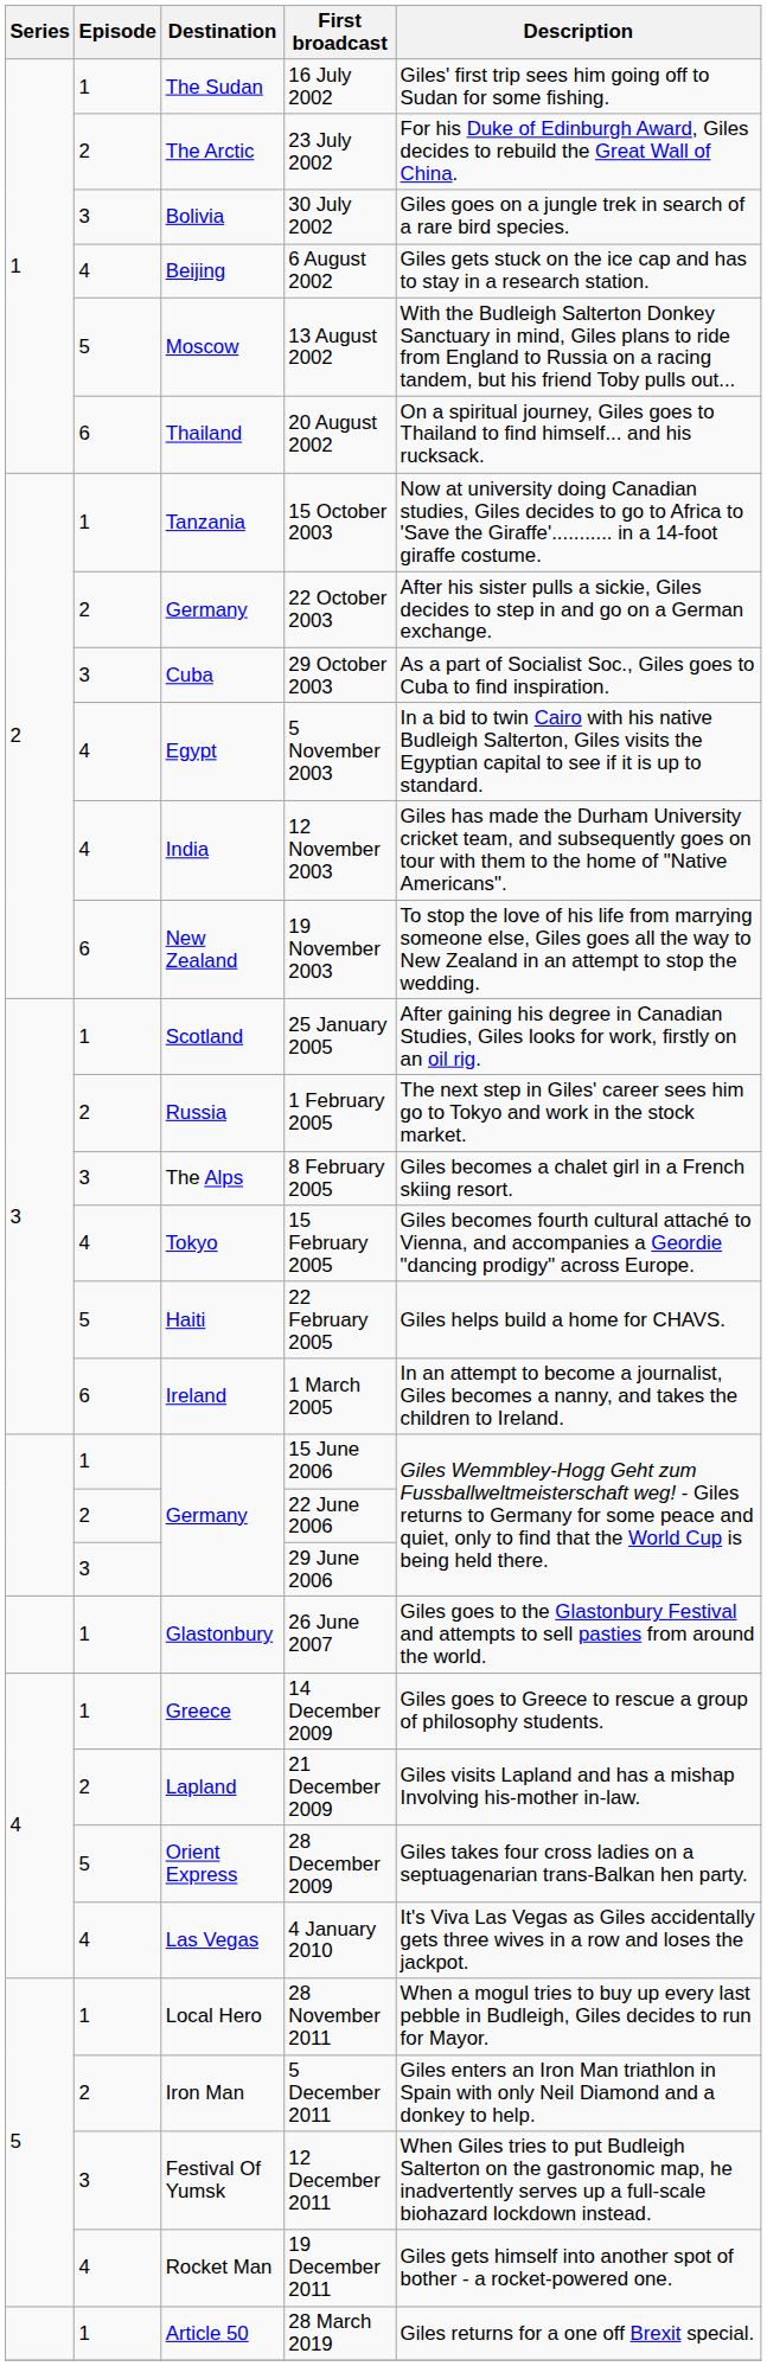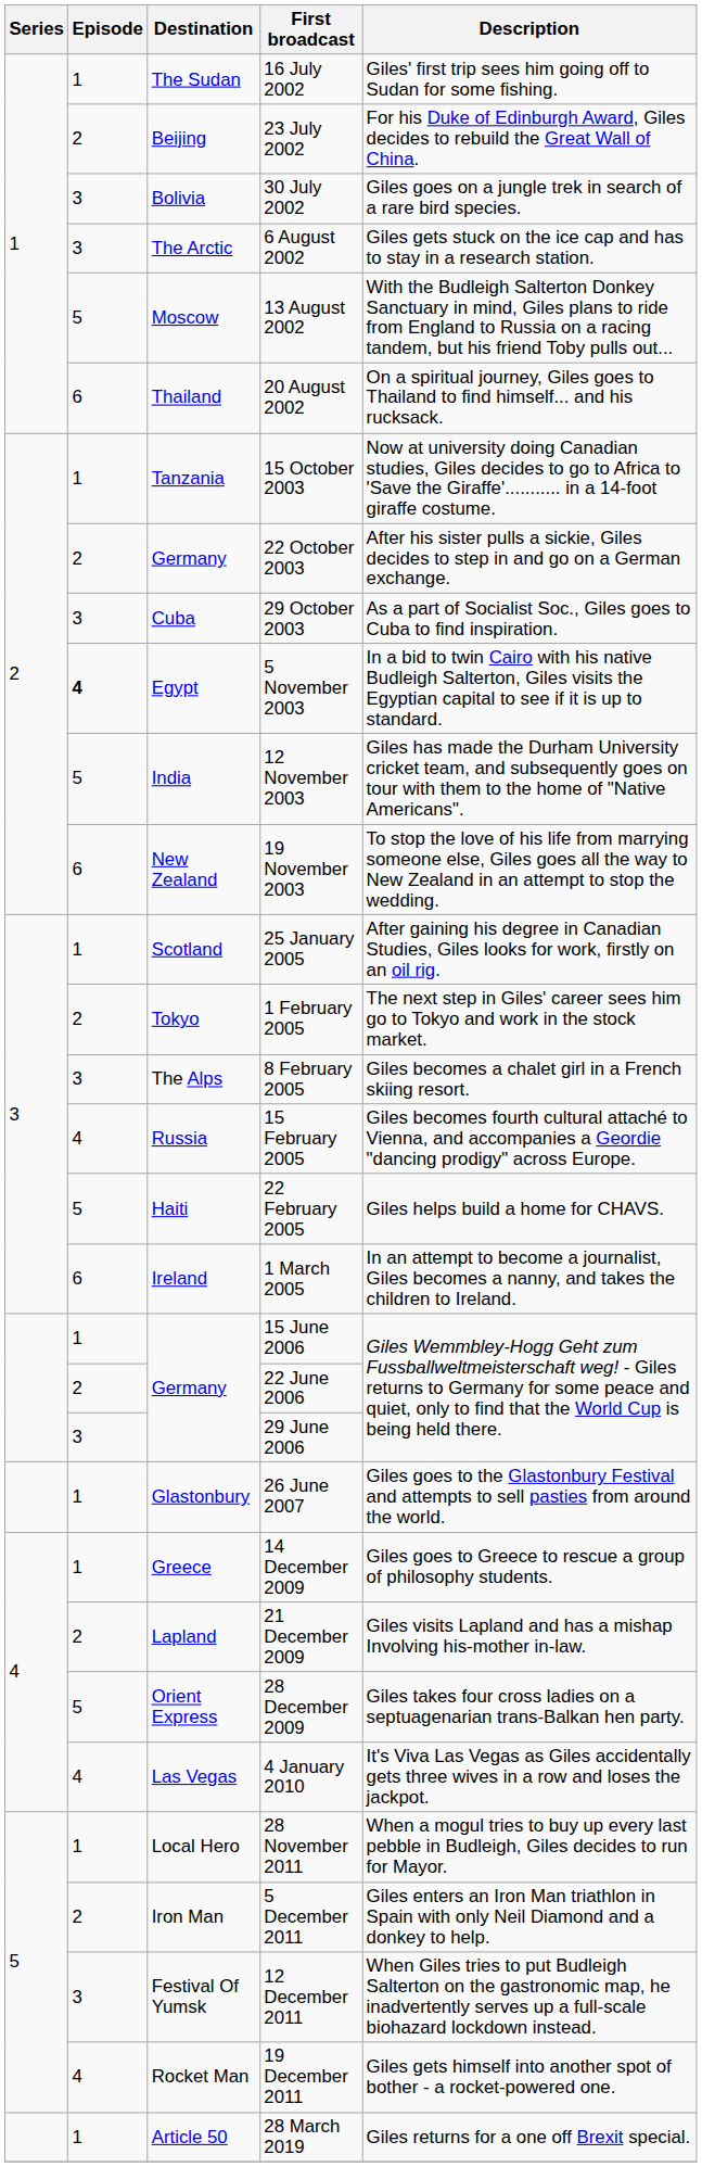 <table class="wikitable">
 <tr>
 <th>Series</th>
 <th>Episode</th>
 <th>Destination</th>
 <th>First broadcast</th>
 <th>Description</th>
 </tr>
 <tr>
 <td rowspan="6">1</td>
 <td>1</td>
 <td><a href='#'>The Sudan</a></td>
 <td>16 July 2002</td>
 <td>Giles' first trip sees him going off to Sudan for some fishing.</td>
 </tr>
 <tr>
 <td>2</td>
-<td><a href='#'>The Arctic</a></td>
+<td><a href='#'>Beijing</a></td>
 <td>23 July 2002</td>
 <td>For his <a href='#'>Duke of Edinburgh Award</a>, Giles decides to rebuild the <a href='#'>Great Wall of China</a>.</td>
 </tr>
 <tr>
 <td>3</td>
 <td><a href='#'>Bolivia</a></td>
 <td>30 July 2002</td>
 <td>Giles goes on a jungle trek in search of a rare bird species.</td>
 </tr>
 <tr>
-<td>4</td>
-<td><a href='#'>Beijing</a></td>
+<td>3</td>
+<td><a href='#'>The Arctic</a></td>
 <td>6 August 2002</td>
 <td>Giles gets stuck on the ice cap and has to stay in a research station.</td>
 </tr>
 <tr>
 <td>5</td>
 <td><a href='#'>Moscow</a></td>
 <td>13 August 2002</td>
 <td>With the Budleigh Salterton Donkey Sanctuary in mind, Giles plans to ride from England to Russia on a racing tandem, but his friend Toby pulls out...</td>
 </tr>
 <tr>
 <td>6</td>
 <td><a href='#'>Thailand</a></td>
 <td>20 August 2002</td>
 <td>On a spiritual journey, Giles goes to Thailand to find himself... and his rucksack.</td>
 </tr>
 <tr>
 <td rowspan="6">2</td>
 <td>1</td>
 <td><a href='#'>Tanzania</a></td>
 <td>15 October 2003</td>
 <td>Now at university doing Canadian studies, Giles decides to go to Africa to 'Save the Giraffe'........... in a 14-foot giraffe costume.</td>
 </tr>
 <tr>
 <td>2</td>
 <td><a href='#'>Germany</a></td>
 <td>22 October 2003</td>
 <td>After his sister pulls a sickie, Giles decides to step in and go on a German exchange.</td>
 </tr>
 <tr>
 <td>3</td>
 <td><a href='#'>Cuba</a></td>
 <td>29 October 2003</td>
 <td>As a part of Socialist Soc., Giles goes to Cuba to find inspiration.</td>
 </tr>
 <tr>
-<td>4</td>
+<td><strong>4</strong></td>
 <td><a href='#'>Egypt</a></td>
 <td>5 November 2003</td>
 <td>In a bid to twin <a href='#'>Cairo</a> with his native Budleigh Salterton, Giles visits the Egyptian capital to see if it is up to standard.</td>
 </tr>
 <tr>
-<td>4</td>
+<td>5</td>
 <td><a href='#'>India</a></td>
 <td>12 November 2003</td>
 <td>Giles has made the Durham University cricket team, and subsequently goes on tour with them to the home of "Native Americans".</td>
 </tr>
 <tr>
 <td>6</td>
 <td><a href='#'>New Zealand</a></td>
 <td>19 November 2003</td>
 <td>To stop the love of his life from marrying someone else, Giles goes all the way to New Zealand in an attempt to stop the wedding.</td>
 </tr>
 <tr>
 <td rowspan="6">3</td>
 <td>1</td>
 <td><a href='#'>Scotland</a></td>
 <td>25 January 2005</td>
 <td>After gaining his degree in Canadian Studies, Giles looks for work, firstly on an <a href='#'>oil rig</a>.</td>
 </tr>
 <tr>
 <td>2</td>
-<td><a href='#'>Russia</a></td>
+<td><a href='#'>Tokyo</a></td>
 <td>1 February 2005</td>
 <td>The next step in Giles' career sees him go to Tokyo and work in the stock market.</td>
 </tr>
 <tr>
 <td>3</td>
 <td>The <a href='#'>Alps</a></td>
 <td>8 February 2005</td>
 <td>Giles becomes a chalet girl in a French skiing resort.</td>
 </tr>
 <tr>
 <td>4</td>
-<td><a href='#'>Tokyo</a></td>
+<td><a href='#'>Russia</a></td>
 <td>15 February 2005</td>
 <td>Giles becomes fourth cultural attaché to Vienna, and accompanies a <a href='#'>Geordie</a> "dancing prodigy" across Europe.</td>
 </tr>
 <tr>
 <td>5</td>
 <td><a href='#'>Haiti</a></td>
 <td>22 February 2005</td>
 <td>Giles helps build a home for CHAVS.</td>
 </tr>
 <tr>
 <td>6</td>
 <td><a href='#'>Ireland</a></td>
 <td>1 March 2005</td>
 <td>In an attempt to become a journalist, Giles becomes a nanny, and takes the children to Ireland.</td>
 </tr>
 <tr>
 <td rowspan="3"></td>
 <td>1</td>
 <td rowspan="3"><a href='#'>Germany</a></td>
 <td>15 June 2006</td>
 <td rowspan="3"><em>Giles Wemmbley-Hogg Geht zum Fussballweltmeisterschaft weg!</em> - Giles returns to Germany for some peace and quiet, only to find that the <a href='#'>World Cup</a> is being held there.</td>
 </tr>
 <tr>
 <td>2</td>
 <td>22 June 2006</td>
 </tr>
 <tr>
 <td>3</td>
 <td>29 June 2006</td>
 </tr>
 <tr>
 <td rowspan="1"></td>
 <td>1</td>
 <td rowspan="1"><a href='#'>Glastonbury</a></td>
 <td>26 June 2007</td>
 <td>Giles goes to the <a href='#'>Glastonbury Festival</a> and attempts to sell <a href='#'>pasties</a> from around the world.</td>
 </tr>
 <tr>
 <td rowspan="4">4</td>
 <td>1</td>
 <td><a href='#'>Greece</a></td>
 <td>14 December 2009</td>
 <td>Giles goes to Greece to rescue a group of philosophy students.</td>
 </tr>
 <tr>
 <td>2</td>
 <td><a href='#'>Lapland</a></td>
 <td>21 December 2009</td>
 <td>Giles visits Lapland and has a mishap Involving his-mother in-law.</td>
 </tr>
 <tr>
 <td>5</td>
 <td><a href='#'>Orient Express</a></td>
 <td>28 December 2009</td>
 <td>Giles takes four cross ladies on a septuagenarian trans-Balkan hen party.</td>
 </tr>
 <tr>
 <td>4</td>
 <td><a href='#'>Las Vegas</a></td>
 <td>4 January 2010</td>
 <td>It's Viva Las Vegas as Giles accidentally gets three wives in a row and loses the jackpot.</td>
 </tr>
 <tr>
 <td rowspan="4">5</td>
 <td>1</td>
 <td>Local Hero</td>
 <td>28 November 2011</td>
 <td>When a mogul tries to buy up every last pebble in Budleigh, Giles decides to run for Mayor.</td>
 </tr>
 <tr>
 <td>2</td>
 <td>Iron Man</td>
 <td>5 December 2011</td>
 <td>Giles enters an Iron Man triathlon in Spain with only Neil Diamond and a donkey to help.</td>
 </tr>
 <tr>
 <td>3</td>
 <td>Festival Of Yumsk</td>
 <td>12 December 2011</td>
 <td>When Giles tries to put Budleigh Salterton on the gastronomic map, he inadvertently serves up a full-scale biohazard lockdown instead.</td>
 </tr>
 <tr>
 <td>4</td>
 <td>Rocket Man</td>
 <td>19 December 2011</td>
 <td>Giles gets himself into another spot of bother - a rocket-powered one.</td>
 </tr>
 <tr>
 <td rowspan="1"></td>
 <td>1</td>
 <td rowspan="1"><a href='#'>Article 50</a></td>
 <td>28 March 2019</td>
 <td>Giles returns for a one off <a href='#'>Brexit</a> special.</td>
 </tr>
 <tr>
 </tr>
 </table>
